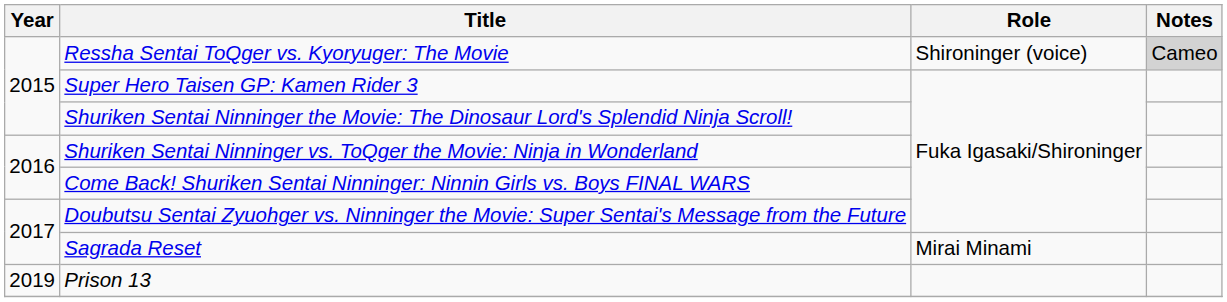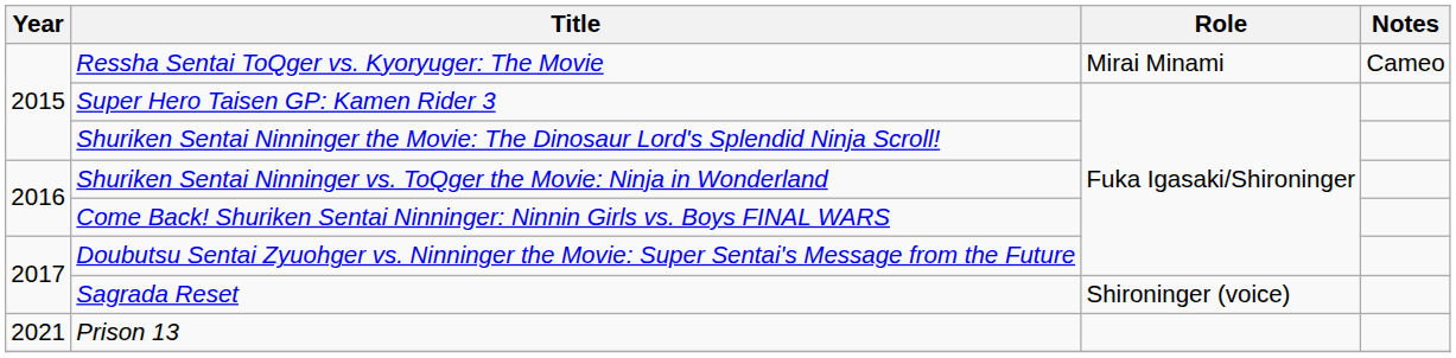 <table class="wikitable">
 <tr>
 <th>Year</th>
 <th>Title</th>
 <th>Role</th>
 <th>Notes</th>
 </tr>
 <tr>
 <td rowspan="3">2015</td>
 <td><em><a href='#'>Ressha Sentai ToQger vs. Kyoryuger: The Movie</a></em></td>
-<td>Shironinger (voice)</td>
-<td style="background: lightgrey;">Cameo</td>
+<td>Mirai Minami</td>
+<td>Cameo</td>
 </tr>
 <tr>
 <td><em><a href='#'>Super Hero Taisen GP: Kamen Rider 3</a></em></td>
 <td rowspan="5">Fuka Igasaki/Shironinger</td>
 <td></td>
 </tr>
 <tr>
 <td><em><a href='#'>Shuriken Sentai Ninninger the Movie: The Dinosaur Lord's Splendid Ninja Scroll!</a></em></td>
 <td></td>
 </tr>
 <tr>
 <td rowspan="2">2016</td>
 <td><em><a href='#'>Shuriken Sentai Ninninger vs. ToQger the Movie: Ninja in Wonderland</a></em></td>
 <td></td>
 </tr>
 <tr>
 <td><em><a href='#'>Come Back! Shuriken Sentai Ninninger: Ninnin Girls vs. Boys FINAL WARS</a></em></td>
 <td></td>
 </tr>
 <tr>
 <td rowspan="2">2017</td>
 <td><em><a href='#'>Doubutsu Sentai Zyuohger vs. Ninninger the Movie: Super Sentai's Message from the Future</a></em></td>
 <td></td>
 </tr>
 <tr>
 <td><em><a href='#'>Sagrada Reset</a></em></td>
-<td>Mirai Minami</td>
+<td>Shironinger (voice)</td>
 <td></td>
 </tr>
 <tr>
-<td>2019</td>
+<td>2021</td>
 <td><em>Prison 13</em></td>
 <td></td>
 <td></td>
 </tr>
 <tr>
 </tr>
 </table>
